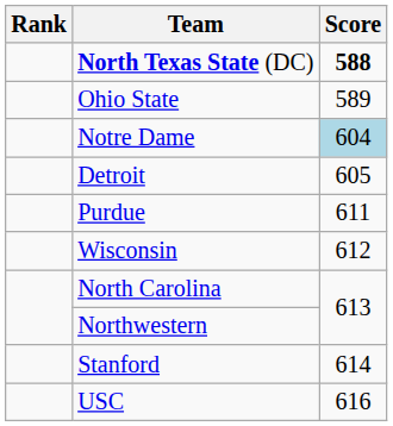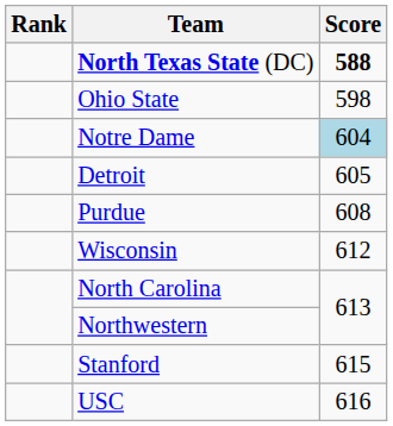 <table class="wikitable sortable" style="text-align:center">
 <tr>
 <th dat-sort-type=number>Rank</th>
 <th>Team</th>
 <th>Score</th>
 </tr>
 <tr>
 <td></td>
 <td align=left><strong><a href='#'>North Texas State</a></strong> (DC)</td>
 <td><strong>588</strong></td>
 </tr>
 <tr>
 <td></td>
 <td align=left><a href='#'>Ohio State</a></td>
-<td>589</td>
+<td>598</td>
 </tr>
 <tr>
 <td></td>
 <td align=left><a href='#'>Notre Dame</a></td>
 <td style="background: lightblue;">604</td>
 </tr>
 <tr>
 <td></td>
 <td align=left><a href='#'>Detroit</a></td>
 <td>605</td>
 </tr>
 <tr>
 <td></td>
 <td align=left><a href='#'>Purdue</a></td>
-<td>611</td>
+<td>608</td>
 </tr>
 <tr>
 <td></td>
 <td align=left><a href='#'>Wisconsin</a></td>
 <td>612</td>
 </tr>
 <tr>
 <td rowspan=2></td>
 <td align=left><a href='#'>North Carolina</a></td>
 <td rowspan=2>613</td>
 </tr>
 <tr>
 <td align=left><a href='#'>Northwestern</a></td>
 </tr>
 <tr>
 <td></td>
 <td align=left><a href='#'>Stanford</a></td>
-<td>614</td>
+<td>615</td>
 </tr>
 <tr>
 <td></td>
 <td align=left><a href='#'>USC</a></td>
 <td>616</td>
 </tr>
 </table>
